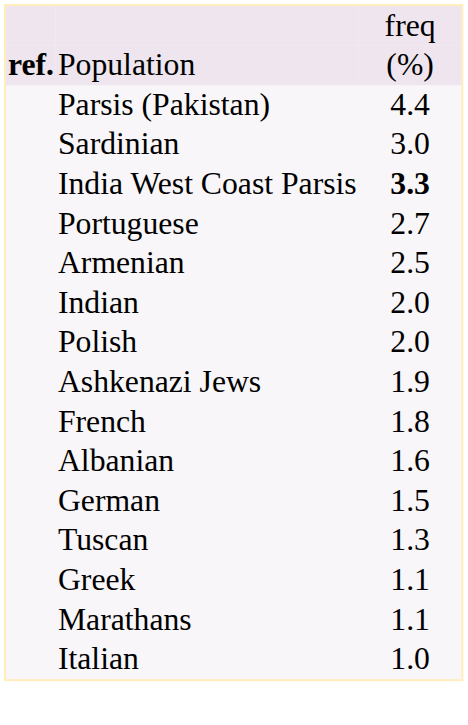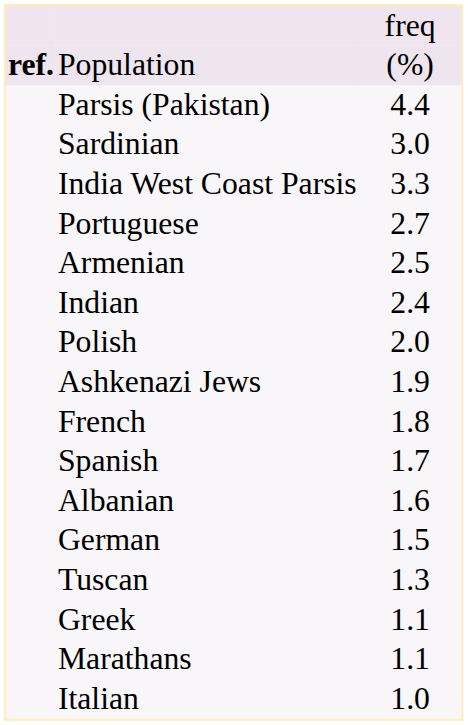 <table border="0" cellspacing="0" cellpadding="1" align="left" style="text-align:center; margin-right: 3em; border:1px #ffeebb solid; background:#f8f6f8; ">
 <tr style="background:#efe5ef">
 <td></td>
 <td></td>
 <td>freq</td>
 </tr>
 <tr style="background:#eee5ef">
 <td><strong>ref.</strong></td>
 <td align="left">Population</td>
 <td style="width:50px">(%)</td>
 </tr>
 <tr>
 <td></td>
 <td align="left">Parsis (Pakistan)</td>
 <td>4.4</td>
 </tr>
 <tr>
 <td></td>
 <td align="left">Sardinian</td>
 <td>3.0</td>
 </tr>
 <tr>
 <td></td>
 <td align="left">India West Coast Parsis</td>
-<td><strong>3.3</strong></td>
+<td>3.3</td>
 </tr>
 <tr>
 <td></td>
 <td align="left">Portuguese</td>
 <td>2.7</td>
 </tr>
 <tr>
 <td></td>
 <td align="left">Armenian</td>
 <td>2.5</td>
 </tr>
 <tr>
 <td></td>
 <td align="left">Indian</td>
-<td>2.0</td>
+<td>2.4</td>
 </tr>
 <tr>
 <td></td>
 <td align="left">Polish</td>
 <td>2.0</td>
 </tr>
 <tr>
 <td></td>
 <td align="left">Ashkenazi Jews</td>
 <td>1.9</td>
 </tr>
 <tr>
 <td></td>
 <td align="left">French</td>
 <td>1.8</td>
+</tr>
+<tr>
+<td></td>
+<td align="left">Spanish</td>
+<td>1.7</td>
 </tr>
 <tr>
 <td></td>
 <td align="left">Albanian</td>
 <td>1.6</td>
 </tr>
 <tr>
 <td></td>
 <td align="left">German</td>
 <td>1.5</td>
 </tr>
 <tr>
 <td></td>
 <td align="left">Tuscan</td>
 <td>1.3</td>
 </tr>
 <tr>
 <td></td>
 <td align="left">Greek</td>
 <td>1.1</td>
 </tr>
 <tr>
 <td></td>
 <td align="left">Marathans</td>
 <td>1.1</td>
 </tr>
 <tr>
 <td></td>
 <td align="left">Italian</td>
 <td>1.0</td>
 </tr>
 </table>
